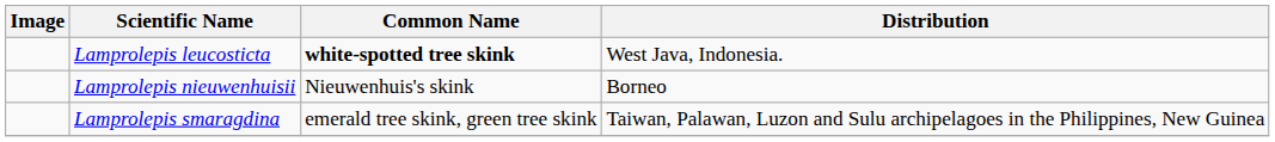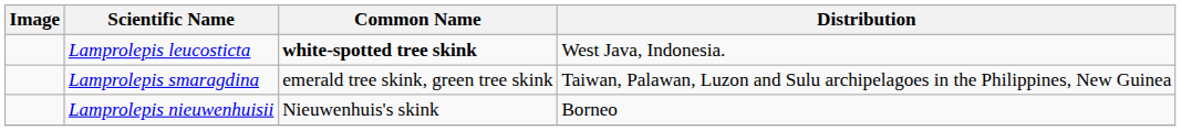 <table class="wikitable">
 <tr>
 <th>Image</th>
 <th>Scientific Name</th>
 <th>Common Name</th>
 <th>Distribution</th>
 </tr>
 <tr>
 <td></td>
 <td><em><a href='#'>Lamprolepis leucosticta</a></em> </td>
 <td><strong>white-spotted tree skink</strong></td>
 <td>West Java, Indonesia.</td>
 </tr>
 <tr>
 <td></td>
+<td><em><a href='#'>Lamprolepis smaragdina</a></em> </td>
+<td>emerald tree skink, green tree skink</td>
+<td>Taiwan, Palawan, Luzon and Sulu archipelagoes in the Philippines, New Guinea</td>
+</tr>
+<tr>
+<td></td>
 <td><em><a href='#'>Lamprolepis nieuwenhuisii</a></em> </td>
 <td>Nieuwenhuis's skink</td>
 <td>Borneo</td>
 </tr>
 <tr>
-<td></td>
-<td><em><a href='#'>Lamprolepis smaragdina</a></em> </td>
-<td>emerald tree skink, green tree skink</td>
-<td>Taiwan, Palawan, Luzon and Sulu archipelagoes in the Philippines, New Guinea</td>
-</tr>
-<tr>
 </tr>
 </table>
